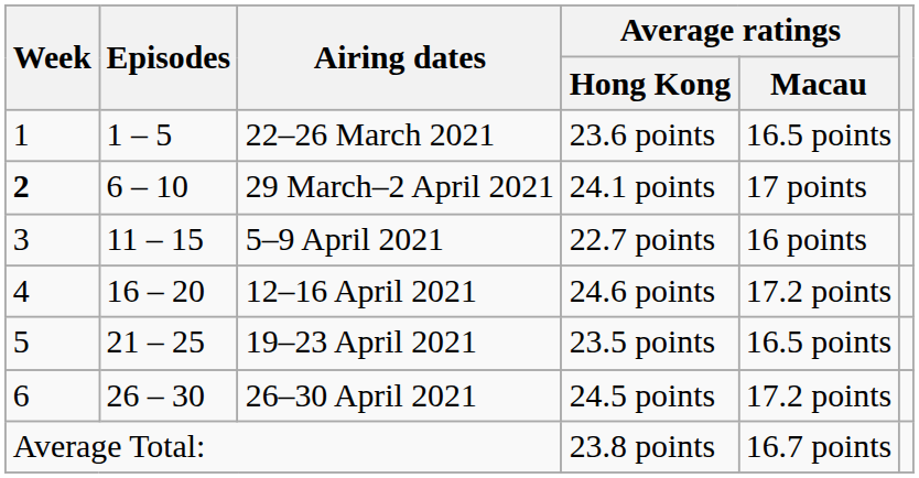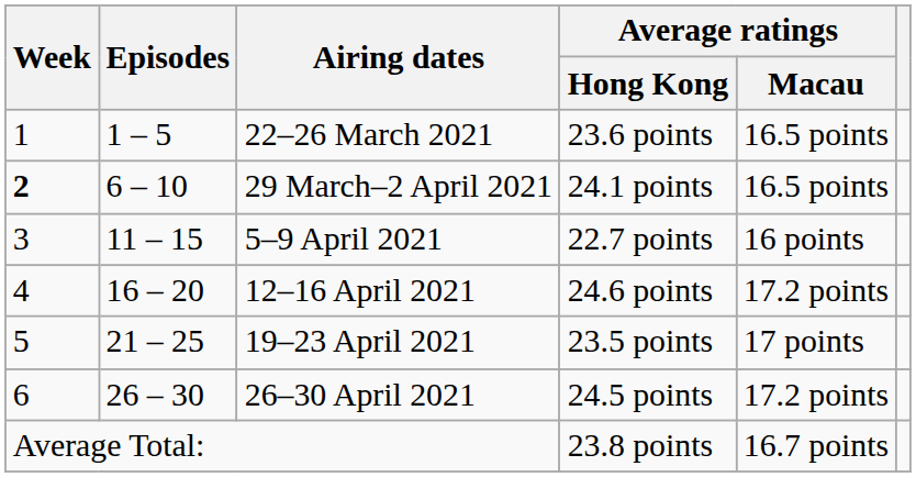 <table class="wikitable">
 <tr>
 <th rowspan="2">Week</th>
 <th rowspan="2">Episodes</th>
 <th rowspan="2">Airing dates</th>
 <th colspan="2">Average ratings</th>
 <th rowspan="2"></th>
 </tr>
 <tr>
 <th>Hong Kong</th>
 <th>Macau</th>
 </tr>
 <tr>
 <td>1</td>
 <td>1 – 5</td>
 <td>22–26 March 2021</td>
 <td>23.6 points</td>
 <td>16.5 points</td>
 <td></td>
 </tr>
 <tr>
 <td><strong>2</strong></td>
 <td>6 – 10</td>
 <td>29 March–2 April 2021</td>
 <td>24.1 points</td>
-<td>17 points</td>
+<td>16.5 points</td>
 <td></td>
 </tr>
 <tr>
 <td>3</td>
 <td>11 – 15</td>
 <td>5–9 April 2021</td>
 <td>22.7 points</td>
 <td>16 points</td>
 <td></td>
 </tr>
 <tr>
 <td>4</td>
 <td>16 – 20</td>
 <td>12–16 April 2021</td>
 <td>24.6 points</td>
 <td>17.2 points</td>
 <td></td>
 </tr>
 <tr>
 <td>5</td>
 <td>21 – 25</td>
 <td>19–23 April 2021</td>
 <td>23.5 points</td>
-<td>16.5 points</td>
+<td>17 points</td>
 <td></td>
 </tr>
 <tr>
 <td>6</td>
 <td>26 – 30</td>
 <td>26–30 April 2021</td>
 <td>24.5 points</td>
 <td>17.2 points</td>
 <td></td>
 </tr>
 <tr>
 <td colspan="3">Average Total:</td>
 <td align="left">23.8 points</td>
 <td>16.7 points</td>
 <td></td>
 </tr>
 </table>
